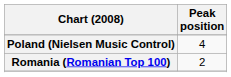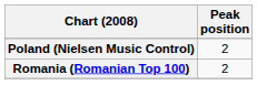 <table class="wikitable plainrowheaders sortable" style="text-align:center">
 <tr>
 <th scope="col">Chart (2008)</th>
 <th scope="col">Peak<br>position</th>
 </tr>
 <tr>
 </tr>
 <tr>
 </tr>
 <tr>
 </tr>
 <tr>
 </tr>
 <tr>
 </tr>
 <tr>
 </tr>
 <tr>
 </tr>
 <tr>
 </tr>
 <tr>
 </tr>
 <tr>
 </tr>
 <tr>
 </tr>
 <tr>
 </tr>
 <tr>
 <th scope="row">Poland (Nielsen Music Control)</th>
-<td align="center">4</td>
+<td align="center">2</td>
 </tr>
 <tr>
 <th scope="row">Romania (<a href='#'>Romanian Top 100</a>)</th>
 <td align="center">2</td>
 </tr>
 <tr>
 </tr>
 <tr>
 </tr>
 <tr>
 </tr>
 <tr>
 </tr>
 <tr>
 </tr>
 <tr>
 </tr>
 <tr>
 </tr>
 <tr>
 </tr>
 </table>
